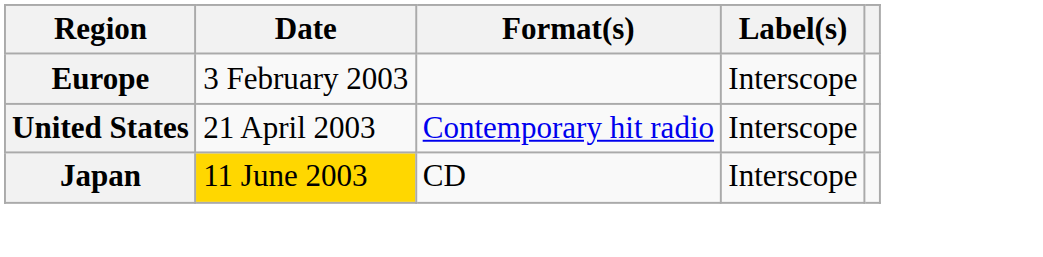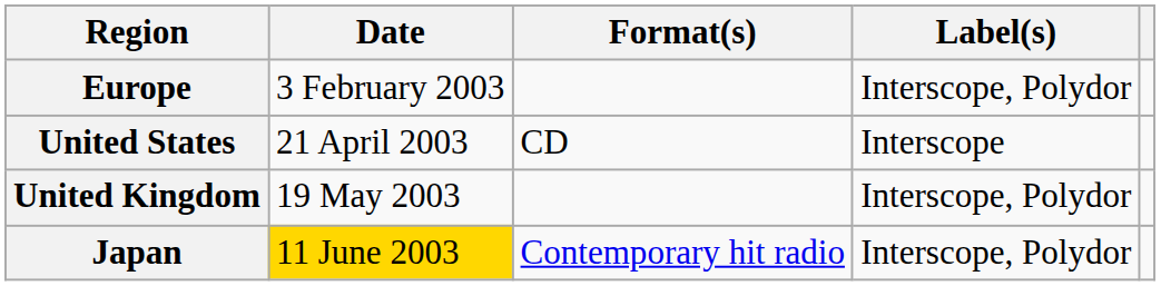 <table class="wikitable plainrowheaders">
 <tr>
 <th scope="col">Region</th>
 <th scope="col">Date</th>
 <th scope="col">Format(s)</th>
 <th scope="col">Label(s)</th>
 <th scope="col"></th>
 </tr>
 <tr>
 <th scope="row">Europe</th>
 <td>3 February 2003</td>
 <td></td>
-<td>Interscope</td>
+<td>Interscope, Polydor</td>
 <td></td>
 </tr>
 <tr>
 <th scope="row">United States</th>
 <td>21 April 2003</td>
-<td><a href='#'>Contemporary hit radio</a></td>
+<td>CD</td>
 <td>Interscope</td>
+<td></td>
+</tr>
+<tr>
+<th scope="row">United Kingdom</th>
+<td>19 May 2003</td>
+<td></td>
+<td>Interscope, Polydor</td>
 <td></td>
 </tr>
 <tr>
 <th scope="row">Japan</th>
 <td style="background: gold;">11 June 2003</td>
-<td>CD</td>
-<td>Interscope</td>
+<td><a href='#'>Contemporary hit radio</a></td>
+<td>Interscope, Polydor</td>
 <td></td>
 </tr>
 </table>
